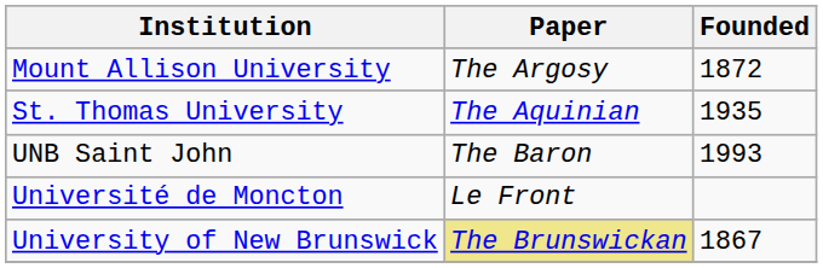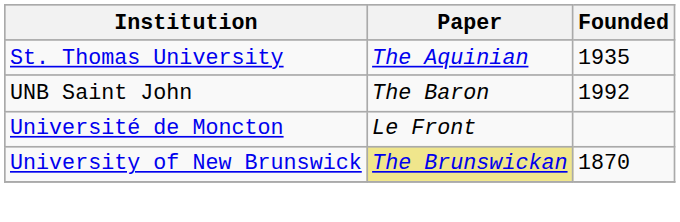 <table class="wikitable sortable">
 <tr>
 <th>Institution</th>
 <th>Paper</th>
 <th>Founded</th>
-</tr>
-<tr>
-<td><a href='#'>Mount Allison University</a></td>
-<td><em>The Argosy</em></td>
-<td>1872</td>
 </tr>
 <tr>
 <td><a href='#'>St. Thomas University</a></td>
 <td><em><a href='#'>The Aquinian</a></em></td>
 <td>1935</td>
 </tr>
 <tr>
 <td>UNB Saint John</td>
 <td><em>The Baron</em></td>
-<td>1993</td>
+<td>1992</td>
 </tr>
 <tr>
 <td><a href='#'>Université de Moncton</a></td>
 <td><em>Le Front</em></td>
 <td></td>
 </tr>
 <tr>
 <td><a href='#'>University of New Brunswick</a></td>
 <td style="background: khaki;"><em><a href='#'>The Brunswickan</a></em></td>
-<td>1867</td>
+<td>1870</td>
 </tr>
 <tr>
 </tr>
 </table>
